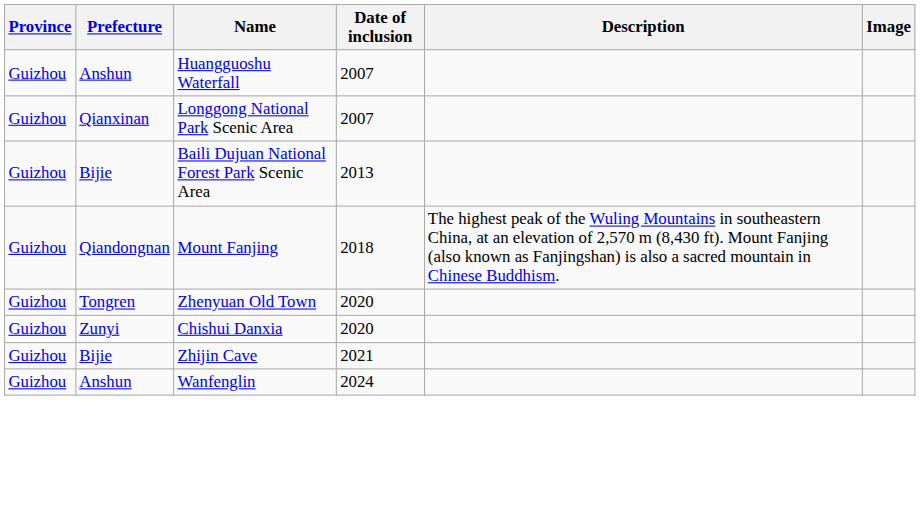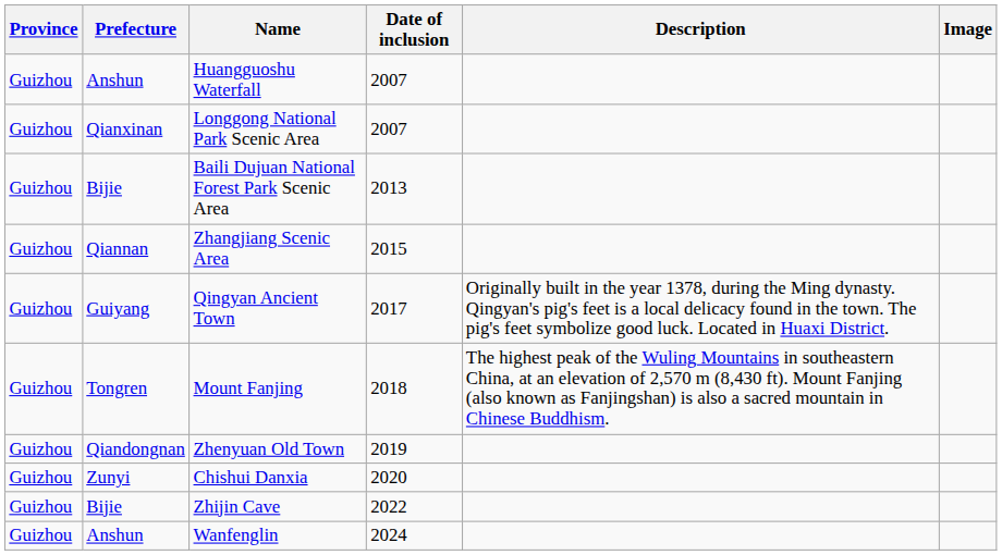 <table class="wikitable sortable" style="text-align:left;">
 <tr>
 <th scope="col"><a href='#'>Province</a></th>
 <th scope="col"><a href='#'>Prefecture</a></th>
 <th scope="col">Name</th>
 <th scope="col">Date of inclusion</th>
 <th scope="col">Description</th>
 <th scope="col">Image</th>
 </tr>
 <tr>
 <td><a href='#'>Guizhou</a></td>
 <td><a href='#'>Anshun</a></td>
 <td><a href='#'>Huangguoshu Waterfall</a></td>
 <td>2007</td>
 <td></td>
 <td></td>
 </tr>
 <tr>
 <td><a href='#'>Guizhou</a></td>
 <td><a href='#'>Qianxinan</a></td>
 <td><a href='#'>Longgong National Park</a> Scenic Area</td>
 <td>2007</td>
 <td></td>
 <td></td>
 </tr>
 <tr>
 <td><a href='#'>Guizhou</a></td>
 <td><a href='#'>Bijie</a></td>
 <td><a href='#'>Baili Dujuan National Forest Park</a> Scenic Area</td>
 <td>2013</td>
 <td></td>
 <td></td>
 </tr>
 <tr>
 <td><a href='#'>Guizhou</a></td>
-<td><a href='#'>Qiandongnan</a></td>
+<td><a href='#'>Qiannan</a></td>
+<td><a href='#'>Zhangjiang Scenic Area</a></td>
+<td>2015</td>
+<td></td>
+<td></td>
+</tr>
+<tr>
+<td><a href='#'>Guizhou</a></td>
+<td><a href='#'>Guiyang</a></td>
+<td><a href='#'>Qingyan Ancient Town</a></td>
+<td>2017</td>
+<td>Originally built in the year 1378, during the Ming dynasty. Qingyan's pig's feet is a local delicacy found in the town. The pig's feet symbolize good luck. Located in <a href='#'>Huaxi District</a>.</td>
+<td></td>
+</tr>
+<tr>
+<td><a href='#'>Guizhou</a></td>
+<td><a href='#'>Tongren</a></td>
 <td><a href='#'>Mount Fanjing</a></td>
 <td>2018</td>
 <td>The highest peak of the <a href='#'>Wuling Mountains</a> in southeastern China, at an elevation of 2,570 m (8,430 ft). Mount Fanjing (also known as Fanjingshan) is also a sacred mountain in <a href='#'>Chinese Buddhism</a>.</td>
 <td></td>
 </tr>
 <tr>
 <td><a href='#'>Guizhou</a></td>
-<td><a href='#'>Tongren</a></td>
+<td><a href='#'>Qiandongnan</a></td>
 <td><a href='#'>Zhenyuan Old Town</a></td>
-<td>2020</td>
+<td>2019</td>
 <td></td>
 <td></td>
 </tr>
 <tr>
 <td><a href='#'>Guizhou</a></td>
 <td><a href='#'>Zunyi</a></td>
 <td><a href='#'>Chishui Danxia</a></td>
 <td>2020</td>
 <td></td>
 <td></td>
 </tr>
 <tr>
 <td><a href='#'>Guizhou</a></td>
 <td><a href='#'>Bijie</a></td>
 <td><a href='#'>Zhijin Cave</a></td>
-<td>2021</td>
+<td>2022</td>
 <td></td>
 <td></td>
 </tr>
 <tr>
 <td><a href='#'>Guizhou</a></td>
 <td><a href='#'>Anshun</a></td>
 <td><a href='#'>Wanfenglin</a></td>
 <td>2024</td>
 <td></td>
 <td></td>
 </tr>
 </table>
